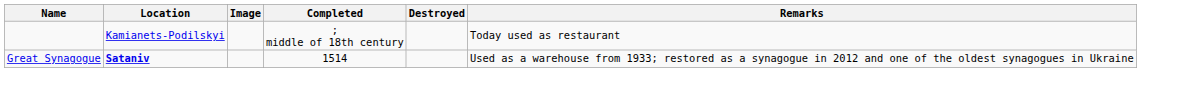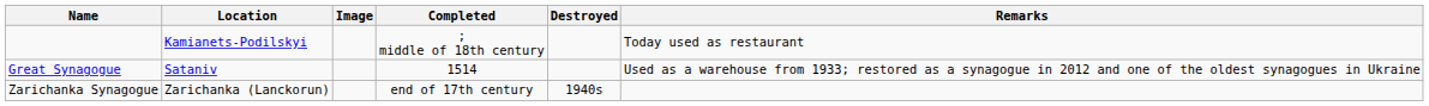 <table class="wikitable sortable">
 <tr>
 <th>Name</th>
 <th>Location</th>
 <th class="unsortable">Image</th>
 <th>Completed</th>
 <th>Destroyed</th>
 <th class="unsortable">Remarks</th>
 </tr>
 <tr>
 <td></td>
 <td><a href='#'>Kamianets-Podilskyi</a></td>
 <td></td>
 <td align=center>;<br>middle of 18th century</td>
 <td align=center></td>
 <td>Today used as restaurant</td>
 </tr>
 <tr>
 <td><a href='#'>Great Synagogue</a></td>
-<td><strong><a href='#'>Sataniv</a></strong></td>
+<td><a href='#'>Sataniv</a></td>
 <td></td>
 <td align=center>1514</td>
 <td align=center></td>
 <td>Used as a warehouse from 1933; restored as a synagogue in 2012 and one of the oldest synagogues in Ukraine</td>
 </tr>
+<tr>
+<td>Zarichanka Synagogue</td>
+<td>Zarichanka (Lanckorun)</td>
+<td></td>
+<td align=center>end of 17th century</td>
+<td align=center>1940s</td>
+<td></td>
+</tr>
 </table>
